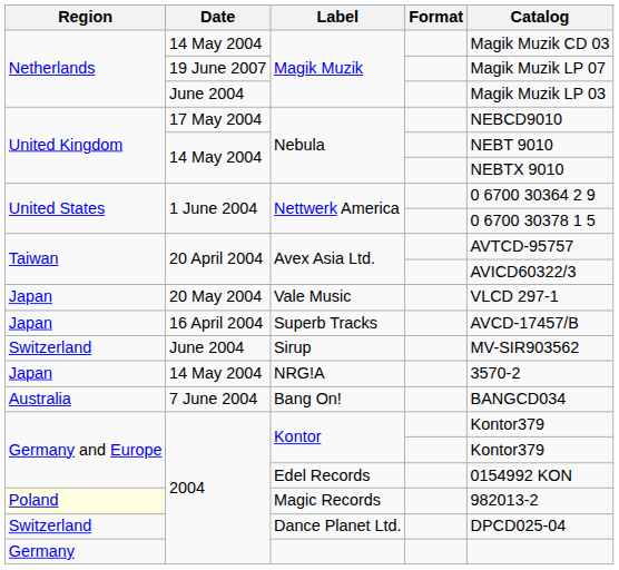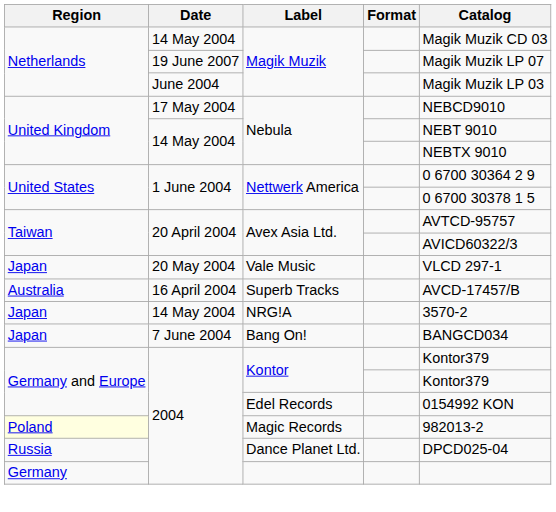 <table class="wikitable">
 <tr>
 <th>Region</th>
 <th>Date</th>
 <th>Label</th>
 <th>Format</th>
 <th>Catalog</th>
 </tr>
 <tr>
 <td rowspan="3"><a href='#'>Netherlands</a></td>
 <td>14 May 2004</td>
 <td rowspan="3"><a href='#'>Magik Muzik</a></td>
 <td></td>
 <td>Magik Muzik CD 03</td>
 </tr>
 <tr>
 <td>19 June 2007</td>
 <td></td>
 <td>Magik Muzik LP 07</td>
 </tr>
 <tr>
 <td>June 2004</td>
 <td></td>
 <td>Magik Muzik LP 03</td>
 </tr>
 <tr>
 <td rowspan="3"><a href='#'>United Kingdom</a></td>
 <td>17 May 2004</td>
 <td rowspan="3">Nebula</td>
 <td></td>
 <td>NEBCD9010</td>
 </tr>
 <tr>
 <td rowspan="2">14 May 2004</td>
 <td></td>
 <td>NEBT 9010</td>
 </tr>
 <tr>
 <td></td>
 <td>NEBTX 9010</td>
 </tr>
 <tr>
 <td rowspan="2"><a href='#'>United States</a></td>
 <td rowspan="2">1 June 2004</td>
 <td rowspan="2"><a href='#'>Nettwerk</a> America</td>
 <td></td>
 <td>0 6700 30364 2 9</td>
 </tr>
 <tr>
 <td></td>
 <td>0 6700 30378 1 5</td>
 </tr>
 <tr>
 <td rowspan="2"><a href='#'>Taiwan</a></td>
 <td rowspan="2">20 April 2004</td>
 <td rowspan="2">Avex Asia Ltd.</td>
 <td></td>
 <td>AVTCD-95757</td>
 </tr>
 <tr>
 <td></td>
 <td>AVICD60322/3</td>
 </tr>
 <tr>
 <td><a href='#'>Japan</a></td>
 <td>20 May 2004</td>
 <td>Vale Music</td>
 <td></td>
 <td>VLCD 297-1</td>
 </tr>
 <tr>
-<td><a href='#'>Japan</a></td>
+<td><a href='#'>Australia</a></td>
 <td>16 April 2004</td>
 <td>Superb Tracks</td>
 <td></td>
 <td>AVCD-17457/B</td>
-</tr>
-<tr>
-<td><a href='#'>Switzerland</a></td>
-<td>June 2004</td>
-<td>Sirup</td>
-<td></td>
-<td>MV-SIR903562</td>
 </tr>
 <tr>
 <td><a href='#'>Japan</a></td>
 <td>14 May 2004</td>
 <td>NRG!A</td>
 <td></td>
 <td>3570-2</td>
 </tr>
 <tr>
-<td><a href='#'>Australia</a></td>
+<td><a href='#'>Japan</a></td>
 <td>7 June 2004</td>
 <td>Bang On!</td>
 <td></td>
 <td>BANGCD034</td>
 </tr>
 <tr>
 <td rowspan="3"><a href='#'>Germany</a> and <a href='#'>Europe</a></td>
 <td rowspan="6">2004</td>
 <td rowspan="2"><a href='#'>Kontor</a></td>
 <td></td>
 <td>Kontor379</td>
 </tr>
 <tr>
 <td></td>
 <td>Kontor379</td>
 </tr>
 <tr>
 <td>Edel Records </td>
 <td></td>
 <td>0154992 KON</td>
 </tr>
 <tr>
 <td style="background: lightyellow;"><a href='#'>Poland</a></td>
 <td>Magic Records</td>
 <td></td>
 <td>982013-2</td>
 </tr>
 <tr>
-<td><a href='#'>Switzerland</a></td>
+<td><a href='#'>Russia</a></td>
 <td>Dance Planet Ltd.</td>
 <td></td>
 <td>DPCD025-04</td>
 </tr>
 <tr>
 <td><a href='#'>Germany</a> </td>
 <td></td>
 <td></td>
 <td></td>
 </tr>
 </table>
